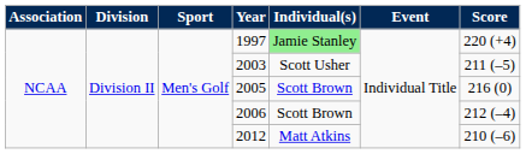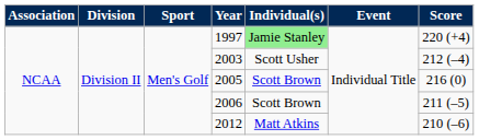 <table class="wikitable" style="text-align:center">
 <tr>
 <th style="background:#012855; color:#ffffff;">Association</th>
 <th style="background:#012855; color:#ffffff;">Division</th>
 <th style="background:#012855; color:#ffffff;">Sport</th>
 <th style="background:#012855; color:#ffffff;">Year</th>
 <th style="background:#012855; color:#ffffff;">Individual(s)</th>
 <th style="background:#012855; color:#ffffff;">Event</th>
 <th style="background:#012855; color:#ffffff;">Score</th>
 </tr>
 <tr align="center">
 <td rowspan="5"><a href='#'>NCAA</a></td>
 <td rowspan="5"><a href='#'>Division II</a></td>
 <td rowspan="5"><a href='#'>Men's Golf</a></td>
 <td>1997</td>
 <td style="background: lightgreen;">Jamie Stanley</td>
 <td rowspan="5">Individual Title</td>
 <td>220 (+4)</td>
 </tr>
 <tr align="center">
 <td>2003</td>
 <td>Scott Usher</td>
-<td>211 (–5)</td>
+<td>212 (–4)</td>
 </tr>
 <tr>
 <td>2005</td>
 <td><a href='#'>Scott Brown</a></td>
 <td>216 (0)</td>
 </tr>
 <tr>
 <td>2006</td>
 <td>Scott Brown</td>
-<td>212 (–4)</td>
+<td>211 (–5)</td>
 </tr>
 <tr>
 <td>2012</td>
 <td><a href='#'>Matt Atkins</a></td>
 <td>210 (–6)</td>
 </tr>
 </table>
